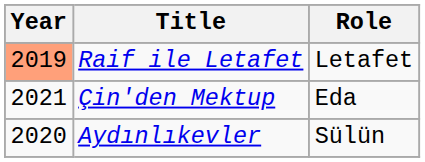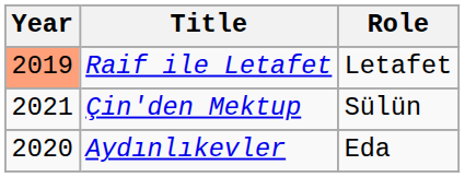 <table class="wikitable" style="font-size: 95%;">
 <tr>
 <th>Year</th>
 <th>Title</th>
 <th>Role</th>
 </tr>
 <tr>
 <td style="background: lightsalmon;">2019</td>
 <td><em><a href='#'>Raif ile Letafet</a></em></td>
 <td>Letafet</td>
 </tr>
 <tr>
 <td>2021</td>
 <td><em><a href='#'>Çin'den Mektup</a></em></td>
-<td>Eda</td>
+<td>Sülün</td>
 </tr>
 <tr>
 <td>2020</td>
 <td><em><a href='#'>Aydınlıkevler</a></em></td>
-<td>Sülün</td>
+<td>Eda</td>
 </tr>
 </table>
